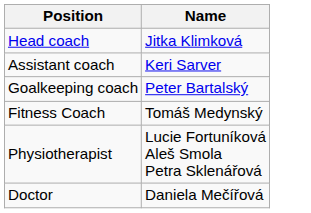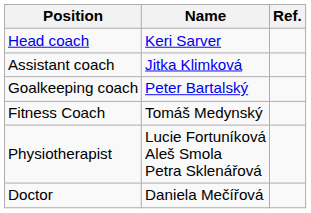 <table class="wikitable">
 <tr>
 <th>Position</th>
 <th>Name</th>
+<th>Ref.</th>
 </tr>
 <tr>
 <td><a href='#'>Head coach</a></td>
-<td> <a href='#'>Jitka Klimková</a></td>
+<td> <a href='#'>Keri Sarver</a><br> </td>
+<td></td>
 </tr>
 <tr>
 <td>Assistant coach</td>
-<td> <a href='#'>Keri Sarver</a><br> </td>
+<td> <a href='#'>Jitka Klimková</a></td>
+<td></td>
 </tr>
 <tr>
 <td>Goalkeeping coach</td>
 <td> <a href='#'>Peter Bartalský</a></td>
+<td></td>
 </tr>
 <tr>
 <td>Fitness Coach</td>
 <td> Tomáš Medynský</td>
+<td></td>
 </tr>
 <tr>
 <td>Physiotherapist</td>
 <td> Lucie Fortuníková<br> Aleš Smola<br> Petra Sklenářová</td>
+<td></td>
 </tr>
 <tr>
 <td>Doctor</td>
 <td> Daniela Mečířová</td>
+<td></td>
 </tr>
 </table>
